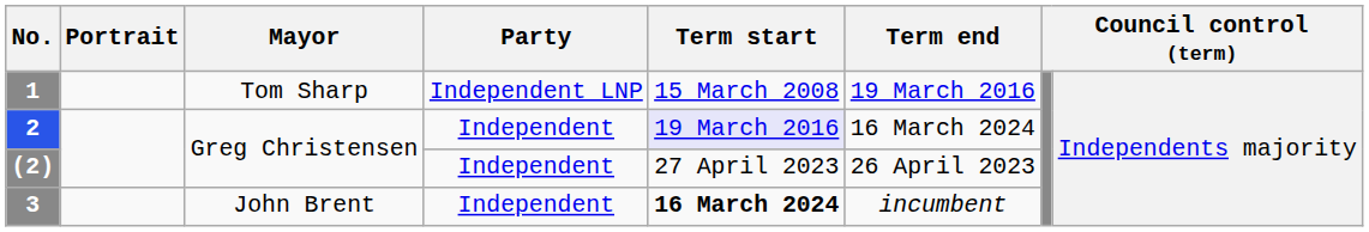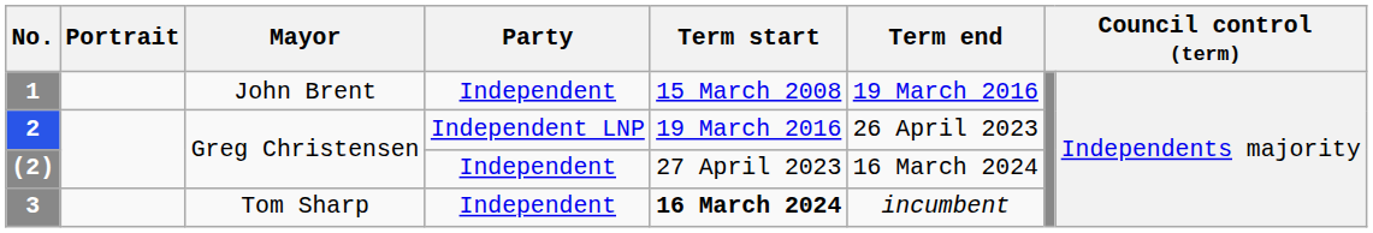 <table class="wikitable">
 <tr>
 <th>No.</th>
 <th>Portrait</th>
 <th>Mayor</th>
 <th>Party</th>
 <th>Term start</th>
 <th>Term end</th>
 <th colspan="3">Council control <br> <small> (term) </small></th>
 </tr>
 <tr>
 <th style="background:#888888; color:white">1</th>
 <td align="center"></td>
-<td align="center">Tom Sharp</td>
-<td align="center"><a href='#'>Independent LNP</a></td>
+<td align="center">John Brent</td>
+<td align="center"><a href='#'>Independent</a></td>
 <td align="center"><a href='#'>15 March 2008</a></td>
 <td align="center"><a href='#'>19 March 2016</a></td>
 <td rowspan="4" style="background-color:#888888; border-bottom:solid 0 gray"></td>
 <th rowspan="4" style="font-weight:normal"><a href='#'>Independents</a> majority <br> <small></small></th>
 </tr>
 <tr>
 <th style="background:#2955E8; color:white">2</th>
 <td rowspan="2"; align="center"></td>
 <td rowspan="2"; align="center">Greg Christensen</td>
-<td align="center"><a href='#'>Independent</a></td>
-<td align="center" style="background: lavender;"><a href='#'>19 March 2016</a></td>
-<td align="center">16 March 2024</td>
+<td align="center"><a href='#'>Independent LNP</a></td>
+<td align="center"><a href='#'>19 March 2016</a></td>
+<td align="center">26 April 2023</td>
 </tr>
 <tr>
 <th style="background:#888888; color:white">(2)</th>
 <td align="center"><a href='#'>Independent</a></td>
 <td align="center">27 April 2023</td>
-<td align="center">26 April 2023</td>
+<td align="center">16 March 2024</td>
 </tr>
 <tr>
 <th style="background:#888888; color:white">3</th>
 <td align="center"></td>
-<td align="center">John Brent</td>
+<td align="center">Tom Sharp</td>
 <td align="center"><a href='#'>Independent</a></td>
 <td align="center"><strong>16 March 2024</strong></td>
 <td align="center"><em>incumbent</em></td>
 </tr>
 </table>
